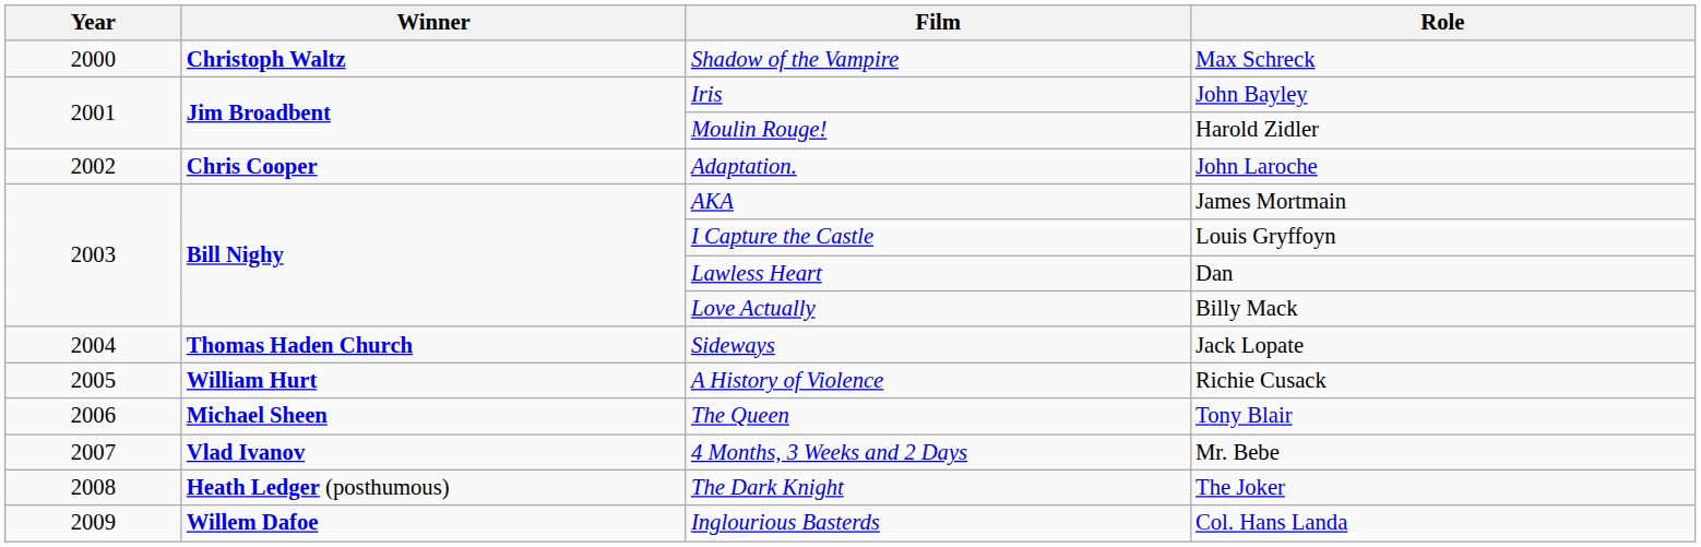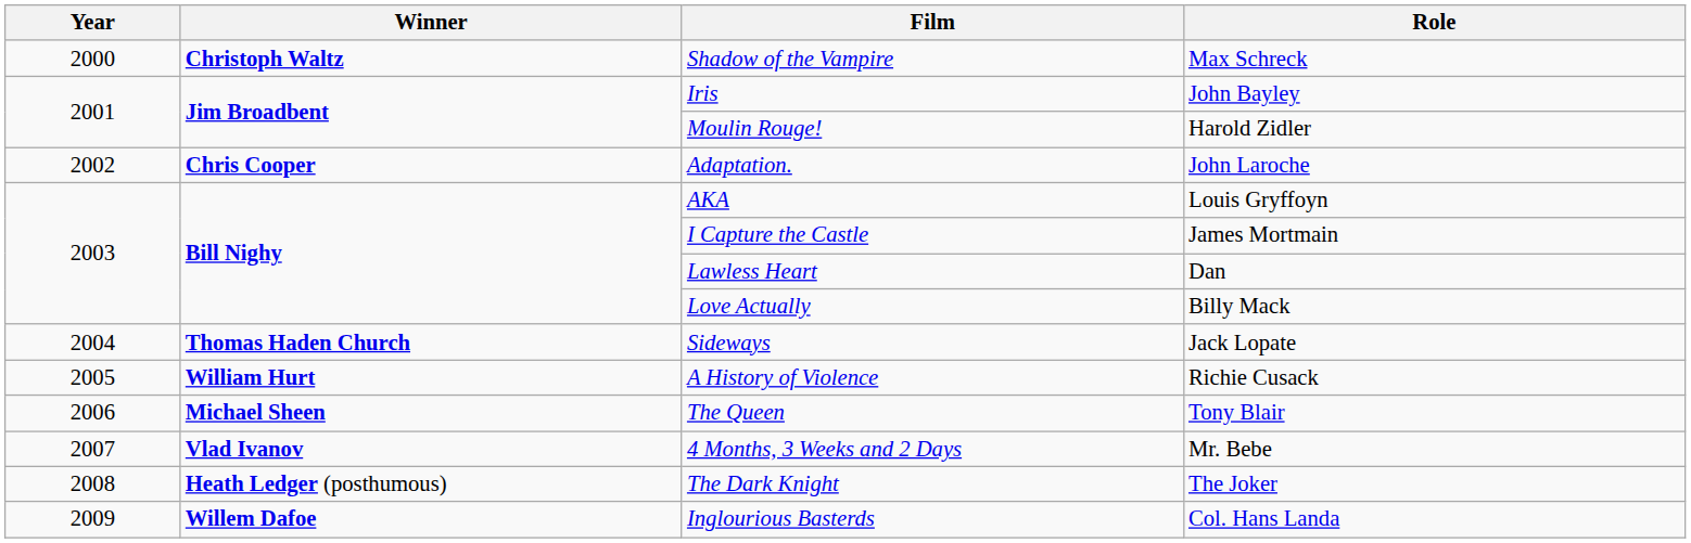 <table class="wikitable" width="95%" cellpadding="5">
 <tr>
 <th width="100"><strong>Year</strong></th>
 <th width="300"><strong>Winner</strong></th>
 <th width="300"><strong>Film</strong></th>
 <th width="300"><strong>Role</strong></th>
 </tr>
 <tr>
 <td style="text-align:center;">2000</td>
 <td><strong><a href='#'>Christoph Waltz</a></strong></td>
 <td><em><a href='#'>Shadow of the Vampire</a></em></td>
 <td><a href='#'>Max Schreck</a></td>
 </tr>
 <tr>
 <td rowspan="2" style="text-align:center;">2001</td>
 <td rowspan="2"><strong><a href='#'>Jim Broadbent</a></strong></td>
 <td><em><a href='#'>Iris</a></em></td>
 <td><a href='#'>John Bayley</a></td>
 </tr>
 <tr>
 <td><em><a href='#'>Moulin Rouge!</a></em></td>
 <td>Harold Zidler</td>
 </tr>
 <tr>
 <td style="text-align:center;">2002</td>
 <td><strong><a href='#'>Chris Cooper</a></strong></td>
 <td><em><a href='#'>Adaptation.</a></em></td>
 <td><a href='#'>John Laroche</a></td>
 </tr>
 <tr>
 <td rowspan="4" style="text-align:center;">2003</td>
 <td rowspan="4"><strong><a href='#'>Bill Nighy</a></strong></td>
 <td><em><a href='#'>AKA</a></em></td>
-<td>James Mortmain</td>
+<td>Louis Gryffoyn</td>
 </tr>
 <tr>
 <td><em><a href='#'>I Capture the Castle</a></em></td>
-<td>Louis Gryffoyn</td>
+<td>James Mortmain</td>
 </tr>
 <tr>
 <td><em><a href='#'>Lawless Heart</a></em></td>
 <td>Dan</td>
 </tr>
 <tr>
 <td><em><a href='#'>Love Actually</a></em></td>
 <td>Billy Mack</td>
 </tr>
 <tr>
 <td style="text-align:center;">2004</td>
 <td><strong><a href='#'>Thomas Haden Church</a></strong></td>
 <td><em><a href='#'>Sideways</a></em></td>
 <td>Jack Lopate</td>
 </tr>
 <tr>
 <td style="text-align:center;">2005</td>
 <td><strong><a href='#'>William Hurt</a></strong></td>
 <td><em><a href='#'>A History of Violence</a></em></td>
 <td>Richie Cusack</td>
 </tr>
 <tr>
 <td style="text-align:center;">2006</td>
 <td><strong><a href='#'>Michael Sheen</a></strong></td>
 <td><em><a href='#'>The Queen</a></em></td>
 <td><a href='#'>Tony Blair</a></td>
 </tr>
 <tr>
 <td style="text-align:center;">2007</td>
 <td><strong><a href='#'>Vlad Ivanov</a></strong></td>
 <td><em><a href='#'>4 Months, 3 Weeks and 2 Days</a></em></td>
 <td>Mr. Bebe</td>
 </tr>
 <tr>
 <td style="text-align:center;">2008</td>
 <td><strong><a href='#'>Heath Ledger</a></strong> (posthumous)</td>
 <td><em><a href='#'>The Dark Knight</a></em></td>
 <td><a href='#'>The Joker</a></td>
 </tr>
 <tr>
 <td style="text-align:center;">2009</td>
 <td><strong><a href='#'>Willem Dafoe</a></strong></td>
 <td><em><a href='#'>Inglourious Basterds</a></em></td>
 <td><a href='#'>Col. Hans Landa</a></td>
 </tr>
 </table>
